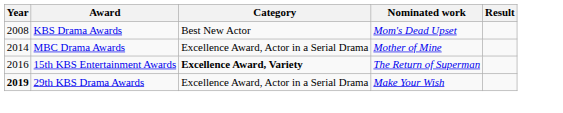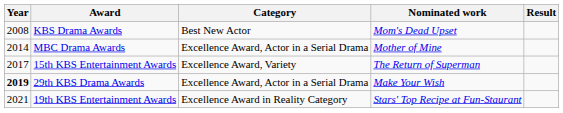 <table class="wikitable">
 <tr>
 <th>Year</th>
 <th>Award</th>
 <th>Category</th>
 <th>Nominated work</th>
 <th>Result</th>
 </tr>
 <tr>
 <td>2008</td>
 <td><a href='#'>KBS Drama Awards</a></td>
 <td>Best New Actor</td>
 <td><em><a href='#'>Mom's Dead Upset</a></em></td>
 <td></td>
 </tr>
 <tr>
 <td>2014</td>
 <td><a href='#'>MBC Drama Awards</a></td>
 <td>Excellence Award, Actor in a Serial Drama</td>
 <td><em><a href='#'>Mother of Mine</a></em></td>
 <td></td>
 </tr>
 <tr>
-<td>2016</td>
+<td>2017</td>
 <td><a href='#'>15th KBS Entertainment Awards</a></td>
-<td><strong>Excellence Award, Variety</strong></td>
+<td>Excellence Award, Variety</td>
 <td><em><a href='#'>The Return of Superman</a></em></td>
 <td></td>
 </tr>
 <tr>
 <td><strong>2019</strong></td>
 <td><a href='#'>29th KBS Drama Awards</a></td>
 <td>Excellence Award, Actor in a Serial Drama</td>
 <td><em><a href='#'>Make Your Wish</a></em></td>
 <td></td>
 </tr>
+<tr>
+<td>2021</td>
+<td><a href='#'>19th KBS Entertainment Awards</a></td>
+<td>Excellence Award in Reality Category</td>
+<td><em><a href='#'>Stars' Top Recipe at Fun-Staurant</a></em></td>
+<td></td>
+</tr>
 </table>
